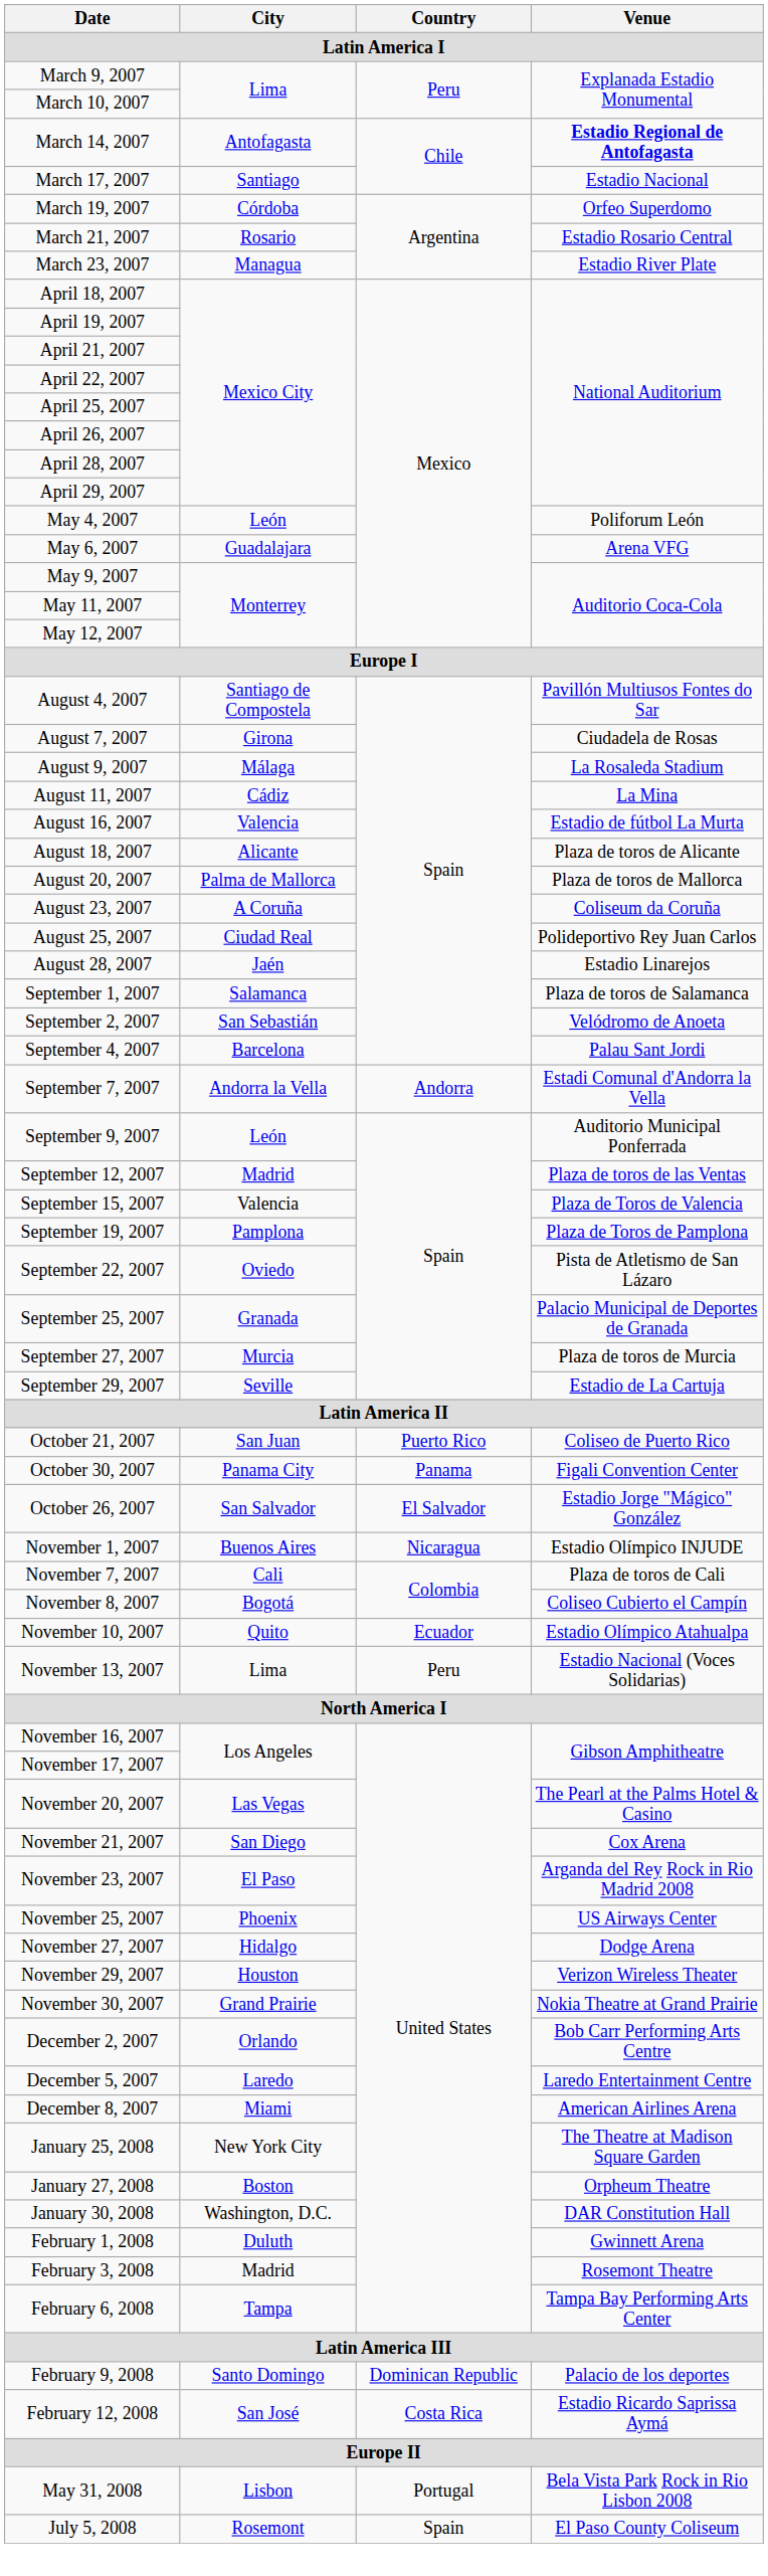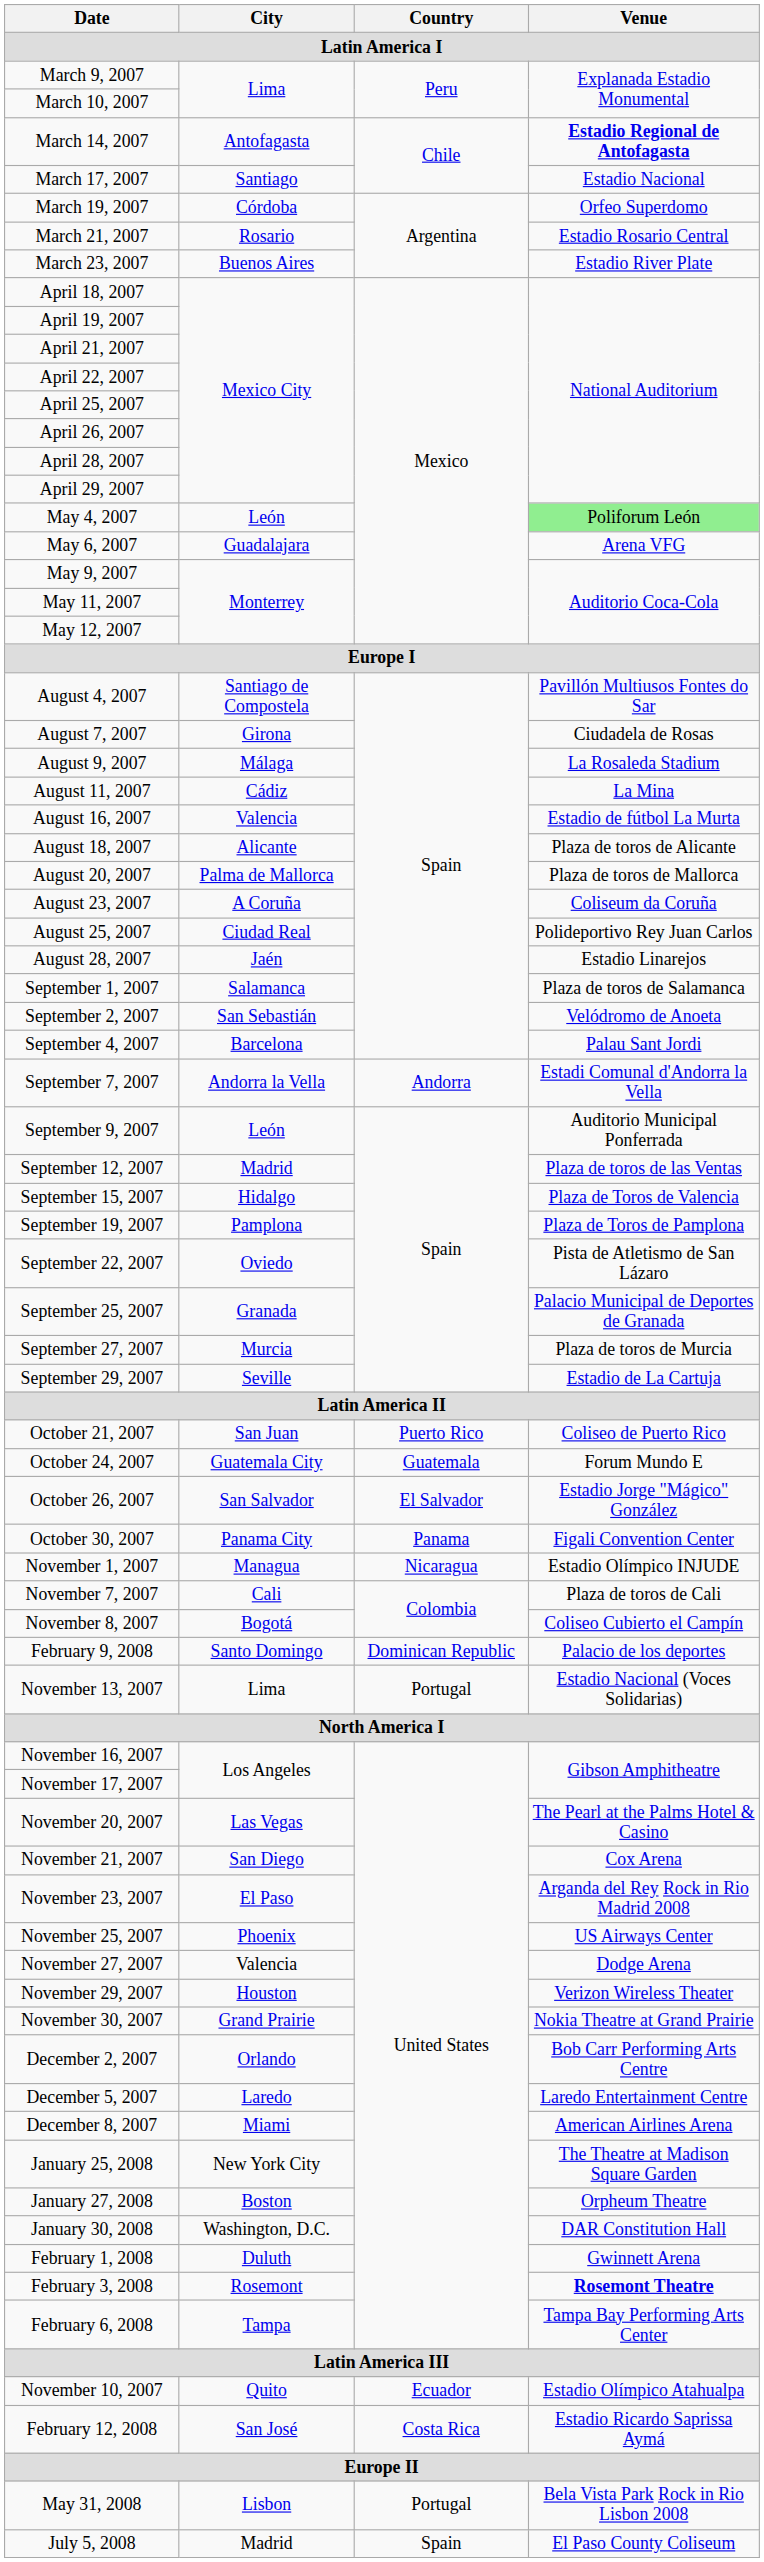 <table class="wikitable" style="text-align:center;">
 <tr>
 <th width="150">Date</th>
 <th width="150">City</th>
 <th width="150">Country</th>
 <th width="200">Venue</th>
 </tr>
 <tr bgcolor="#DDDDDD">
 <td colspan=4><strong>Latin America I</strong></td>
 </tr>
 <tr>
 <td>March 9, 2007</td>
 <td rowspan="2"><a href='#'>Lima</a></td>
 <td rowspan="2"><a href='#'>Peru</a></td>
 <td rowspan="2"><a href='#'>Explanada Estadio Monumental</a></td>
 </tr>
 <tr>
 <td>March 10, 2007</td>
 </tr>
 <tr>
 <td>March 14, 2007</td>
 <td><a href='#'>Antofagasta</a></td>
 <td rowspan="2"><a href='#'>Chile</a></td>
 <td><strong><a href='#'>Estadio Regional de Antofagasta</a></strong></td>
 </tr>
 <tr>
 <td>March 17, 2007</td>
 <td><a href='#'>Santiago</a></td>
 <td><a href='#'>Estadio Nacional</a></td>
 </tr>
 <tr>
 <td>March 19, 2007</td>
 <td><a href='#'>Córdoba</a></td>
 <td rowspan="3">Argentina</td>
 <td><a href='#'>Orfeo Superdomo</a></td>
 </tr>
 <tr>
 <td>March 21, 2007</td>
 <td><a href='#'>Rosario</a></td>
 <td><a href='#'>Estadio Rosario Central</a></td>
 </tr>
 <tr>
 <td>March 23, 2007</td>
-<td><a href='#'>Managua</a></td>
+<td><a href='#'>Buenos Aires</a></td>
 <td><a href='#'>Estadio River Plate</a></td>
 </tr>
 <tr>
 <td>April 18, 2007</td>
 <td rowspan="8"><a href='#'>Mexico City</a></td>
 <td rowspan="13">Mexico</td>
 <td rowspan="8"><a href='#'>National Auditorium</a></td>
 </tr>
 <tr>
 <td>April 19, 2007</td>
 </tr>
 <tr>
 <td>April 21, 2007</td>
 </tr>
 <tr>
 <td>April 22, 2007</td>
 </tr>
 <tr>
 <td>April 25, 2007</td>
 </tr>
 <tr>
 <td>April 26, 2007</td>
 </tr>
 <tr>
 <td>April 28, 2007</td>
 </tr>
 <tr>
 <td>April 29, 2007</td>
 </tr>
 <tr>
 <td>May 4, 2007</td>
 <td><a href='#'>León</a></td>
-<td>Poliforum León</td>
+<td style="background: lightgreen;">Poliforum León</td>
 </tr>
 <tr>
 <td>May 6, 2007</td>
 <td><a href='#'>Guadalajara</a></td>
 <td><a href='#'>Arena VFG</a></td>
 </tr>
 <tr>
 <td>May 9, 2007</td>
 <td rowspan="3"><a href='#'>Monterrey</a></td>
 <td rowspan="3"><a href='#'>Auditorio Coca-Cola</a></td>
 </tr>
 <tr>
 <td>May 11, 2007</td>
 </tr>
 <tr>
 <td>May 12, 2007</td>
 </tr>
 <tr bgcolor="#DDDDDD">
 <td colspan=4><strong>Europe I</strong></td>
 </tr>
 <tr>
 <td>August 4, 2007</td>
 <td><a href='#'>Santiago de Compostela</a></td>
 <td rowspan="13">Spain</td>
 <td><a href='#'>Pavillón Multiusos Fontes do Sar</a></td>
 </tr>
 <tr>
 <td>August 7, 2007</td>
 <td><a href='#'>Girona</a></td>
 <td>Ciudadela de Rosas</td>
 </tr>
 <tr>
 <td>August 9, 2007</td>
 <td><a href='#'>Málaga</a></td>
 <td><a href='#'>La Rosaleda Stadium</a></td>
 </tr>
 <tr>
 <td>August 11, 2007</td>
 <td><a href='#'>Cádiz</a></td>
 <td><a href='#'>La Mina</a></td>
 </tr>
 <tr>
 <td>August 16, 2007</td>
 <td><a href='#'>Valencia</a></td>
 <td><a href='#'>Estadio de fútbol La Murta</a></td>
 </tr>
 <tr>
 <td>August 18, 2007</td>
 <td><a href='#'>Alicante</a></td>
 <td>Plaza de toros de Alicante</td>
 </tr>
 <tr>
 <td>August 20, 2007</td>
 <td><a href='#'>Palma de Mallorca</a></td>
 <td>Plaza de toros de Mallorca</td>
 </tr>
 <tr>
 <td>August 23, 2007</td>
 <td><a href='#'>A Coruña</a></td>
 <td><a href='#'>Coliseum da Coruña</a></td>
 </tr>
 <tr>
 <td>August 25, 2007</td>
 <td><a href='#'>Ciudad Real</a></td>
 <td>Polideportivo Rey Juan Carlos</td>
 </tr>
 <tr>
 <td>August 28, 2007</td>
 <td><a href='#'>Jaén</a></td>
 <td>Estadio Linarejos</td>
 </tr>
 <tr>
 <td>September 1, 2007</td>
 <td><a href='#'>Salamanca</a></td>
 <td>Plaza de toros de Salamanca</td>
 </tr>
 <tr>
 <td>September 2, 2007</td>
 <td><a href='#'>San Sebastián</a></td>
 <td><a href='#'>Velódromo de Anoeta</a></td>
 </tr>
 <tr>
 <td>September 4, 2007</td>
 <td><a href='#'>Barcelona</a></td>
 <td><a href='#'>Palau Sant Jordi</a></td>
 </tr>
 <tr>
 <td>September 7, 2007</td>
 <td><a href='#'>Andorra la Vella</a></td>
 <td><a href='#'>Andorra</a></td>
 <td><a href='#'>Estadi Comunal d'Andorra la Vella</a></td>
 </tr>
 <tr>
 <td>September 9, 2007</td>
 <td><a href='#'>León</a></td>
 <td rowspan="8">Spain</td>
 <td>Auditorio Municipal Ponferrada</td>
 </tr>
 <tr>
 <td>September 12, 2007</td>
 <td><a href='#'>Madrid</a></td>
 <td><a href='#'>Plaza de toros de las Ventas</a></td>
 </tr>
 <tr>
 <td>September 15, 2007</td>
-<td>Valencia</td>
+<td><a href='#'>Hidalgo</a></td>
 <td><a href='#'>Plaza de Toros de Valencia</a></td>
 </tr>
 <tr>
 <td>September 19, 2007</td>
 <td><a href='#'>Pamplona</a></td>
 <td><a href='#'>Plaza de Toros de Pamplona</a></td>
 </tr>
 <tr>
 <td>September 22, 2007</td>
 <td><a href='#'>Oviedo</a></td>
 <td>Pista de Atletismo de San Lázaro</td>
 </tr>
 <tr>
 <td>September 25, 2007</td>
 <td><a href='#'>Granada</a></td>
 <td><a href='#'>Palacio Municipal de Deportes de Granada</a></td>
 </tr>
 <tr>
 <td>September 27, 2007</td>
 <td><a href='#'>Murcia</a></td>
 <td>Plaza de toros de Murcia</td>
 </tr>
 <tr>
 <td>September 29, 2007</td>
 <td><a href='#'>Seville</a></td>
 <td><a href='#'>Estadio de La Cartuja</a></td>
 </tr>
 <tr bgcolor="#DDDDDD">
 <td colspan=4><strong>Latin America II</strong></td>
 </tr>
 <tr>
 <td>October 21, 2007</td>
 <td><a href='#'>San Juan</a></td>
 <td><a href='#'>Puerto Rico</a></td>
 <td><a href='#'>Coliseo de Puerto Rico</a></td>
 </tr>
 <tr>
-<td>October 30, 2007</td>
-<td><a href='#'>Panama City</a></td>
-<td><a href='#'>Panama</a></td>
-<td><a href='#'>Figali Convention Center</a></td>
+<td>October 24, 2007</td>
+<td><a href='#'>Guatemala City</a></td>
+<td><a href='#'>Guatemala</a></td>
+<td>Forum Mundo E</td>
 </tr>
 <tr>
 <td>October 26, 2007</td>
 <td><a href='#'>San Salvador</a></td>
 <td><a href='#'>El Salvador</a></td>
 <td><a href='#'>Estadio Jorge "Mágico" González</a></td>
 </tr>
 <tr>
+<td>October 30, 2007</td>
+<td><a href='#'>Panama City</a></td>
+<td><a href='#'>Panama</a></td>
+<td><a href='#'>Figali Convention Center</a></td>
+</tr>
+<tr>
 <td>November 1, 2007</td>
-<td><a href='#'>Buenos Aires</a></td>
+<td><a href='#'>Managua</a></td>
 <td><a href='#'>Nicaragua</a></td>
 <td>Estadio Olímpico INJUDE</td>
 </tr>
 <tr>
 <td>November 7, 2007</td>
 <td><a href='#'>Cali</a></td>
 <td rowspan="2"><a href='#'>Colombia</a></td>
 <td>Plaza de toros de Cali</td>
 </tr>
 <tr>
 <td>November 8, 2007</td>
 <td><a href='#'>Bogotá</a></td>
 <td><a href='#'>Coliseo Cubierto el Campín</a></td>
 </tr>
 <tr>
-<td>November 10, 2007</td>
-<td><a href='#'>Quito</a></td>
-<td><a href='#'>Ecuador</a></td>
-<td><a href='#'>Estadio Olímpico Atahualpa</a></td>
+<td>February 9, 2008</td>
+<td><a href='#'>Santo Domingo</a></td>
+<td><a href='#'>Dominican Republic</a></td>
+<td><a href='#'>Palacio de los deportes</a></td>
 </tr>
 <tr>
 <td>November 13, 2007</td>
 <td>Lima</td>
-<td>Peru</td>
+<td>Portugal</td>
 <td><a href='#'>Estadio Nacional</a> (Voces Solidarias)</td>
 </tr>
 <tr bgcolor="#DDDDDD">
 <td colspan=4><strong>North America I</strong></td>
 </tr>
 <tr>
 <td>November 16, 2007</td>
 <td rowspan="2">Los Angeles</td>
 <td rowspan="18">United States</td>
 <td rowspan="2"><a href='#'>Gibson Amphitheatre</a></td>
 </tr>
 <tr>
 <td>November 17, 2007</td>
 </tr>
 <tr>
 <td>November 20, 2007</td>
 <td><a href='#'>Las Vegas</a></td>
 <td><a href='#'>The Pearl at the Palms Hotel & Casino</a></td>
 </tr>
 <tr>
 <td>November 21, 2007</td>
 <td><a href='#'>San Diego</a></td>
 <td><a href='#'>Cox Arena</a></td>
 </tr>
 <tr>
 <td>November 23, 2007</td>
 <td><a href='#'>El Paso</a></td>
 <td><a href='#'>Arganda del Rey</a> <a href='#'>Rock in Rio Madrid 2008</a></td>
 </tr>
 <tr>
 <td>November 25, 2007</td>
 <td><a href='#'>Phoenix</a></td>
 <td><a href='#'>US Airways Center</a></td>
 </tr>
 <tr>
 <td>November 27, 2007</td>
-<td><a href='#'>Hidalgo</a></td>
+<td>Valencia</td>
 <td><a href='#'>Dodge Arena</a></td>
 </tr>
 <tr>
 <td>November 29, 2007</td>
 <td><a href='#'>Houston</a></td>
 <td><a href='#'>Verizon Wireless Theater</a></td>
 </tr>
 <tr>
 <td>November 30, 2007</td>
 <td><a href='#'>Grand Prairie</a></td>
 <td><a href='#'>Nokia Theatre at Grand Prairie</a></td>
 </tr>
 <tr>
 <td>December 2, 2007</td>
 <td><a href='#'>Orlando</a></td>
 <td><a href='#'>Bob Carr Performing Arts Centre</a></td>
 </tr>
 <tr>
 <td>December 5, 2007</td>
 <td><a href='#'>Laredo</a></td>
 <td><a href='#'>Laredo Entertainment Centre</a></td>
 </tr>
 <tr>
 <td>December 8, 2007</td>
 <td><a href='#'>Miami</a></td>
 <td><a href='#'>American Airlines Arena</a></td>
 </tr>
 <tr>
 <td>January 25, 2008</td>
 <td>New York City</td>
 <td><a href='#'>The Theatre at Madison Square Garden</a></td>
 </tr>
 <tr>
 <td>January 27, 2008</td>
 <td><a href='#'>Boston</a></td>
 <td><a href='#'>Orpheum Theatre</a></td>
 </tr>
 <tr>
 <td>January 30, 2008</td>
 <td>Washington, D.C.</td>
 <td><a href='#'>DAR Constitution Hall</a></td>
 </tr>
 <tr>
 <td>February 1, 2008</td>
 <td><a href='#'>Duluth</a></td>
 <td><a href='#'>Gwinnett Arena</a></td>
 </tr>
 <tr>
 <td>February 3, 2008</td>
-<td>Madrid</td>
-<td><a href='#'>Rosemont Theatre</a></td>
+<td><a href='#'>Rosemont</a></td>
+<td><strong><a href='#'>Rosemont Theatre</a></strong></td>
 </tr>
 <tr>
 <td>February 6, 2008</td>
 <td><a href='#'>Tampa</a></td>
 <td><a href='#'>Tampa Bay Performing Arts Center</a></td>
 </tr>
 <tr bgcolor="#DDDDDD">
 <td colspan=4><strong>Latin America III</strong></td>
 </tr>
 <tr>
-<td>February 9, 2008</td>
-<td><a href='#'>Santo Domingo</a></td>
-<td><a href='#'>Dominican Republic</a></td>
-<td><a href='#'>Palacio de los deportes</a></td>
+<td>November 10, 2007</td>
+<td><a href='#'>Quito</a></td>
+<td><a href='#'>Ecuador</a></td>
+<td><a href='#'>Estadio Olímpico Atahualpa</a></td>
 </tr>
 <tr>
 <td>February 12, 2008</td>
 <td><a href='#'>San José</a></td>
 <td><a href='#'>Costa Rica</a></td>
 <td><a href='#'>Estadio Ricardo Saprissa Aymá</a></td>
 </tr>
 <tr bgcolor="#DDDDDD">
 <td colspan=4><strong>Europe II</strong></td>
 </tr>
 <tr>
 <td>May 31, 2008</td>
 <td><a href='#'>Lisbon</a></td>
 <td>Portugal</td>
 <td><a href='#'>Bela Vista Park</a> <a href='#'>Rock in Rio Lisbon 2008</a></td>
 </tr>
 <tr>
 <td>July 5, 2008</td>
-<td><a href='#'>Rosemont</a></td>
+<td>Madrid</td>
 <td>Spain</td>
 <td><a href='#'>El Paso County Coliseum</a></td>
 </tr>
 </table>
